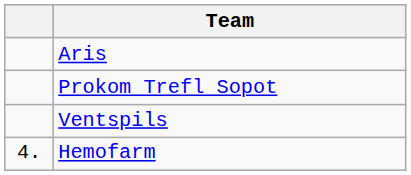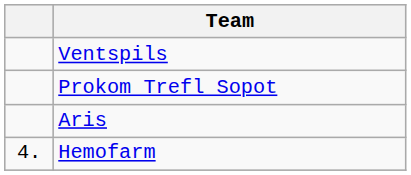 <table class="wikitable" style="text-align:center">
 <tr>
 <th width=25></th>
 <th width=220>Team</th>
 </tr>
 <tr>
 <td></td>
-<td align=left> <a href='#'>Aris</a></td>
+<td align=left> <a href='#'>Ventspils</a></td>
 </tr>
 <tr>
 <td></td>
 <td align=left> <a href='#'>Prokom Trefl Sopot</a></td>
 </tr>
 <tr>
 <td></td>
-<td align=left> <a href='#'>Ventspils</a></td>
+<td align=left> <a href='#'>Aris</a></td>
 </tr>
 <tr>
 <td>4.</td>
 <td align=left> <a href='#'>Hemofarm</a></td>
 </tr>
 </table>
